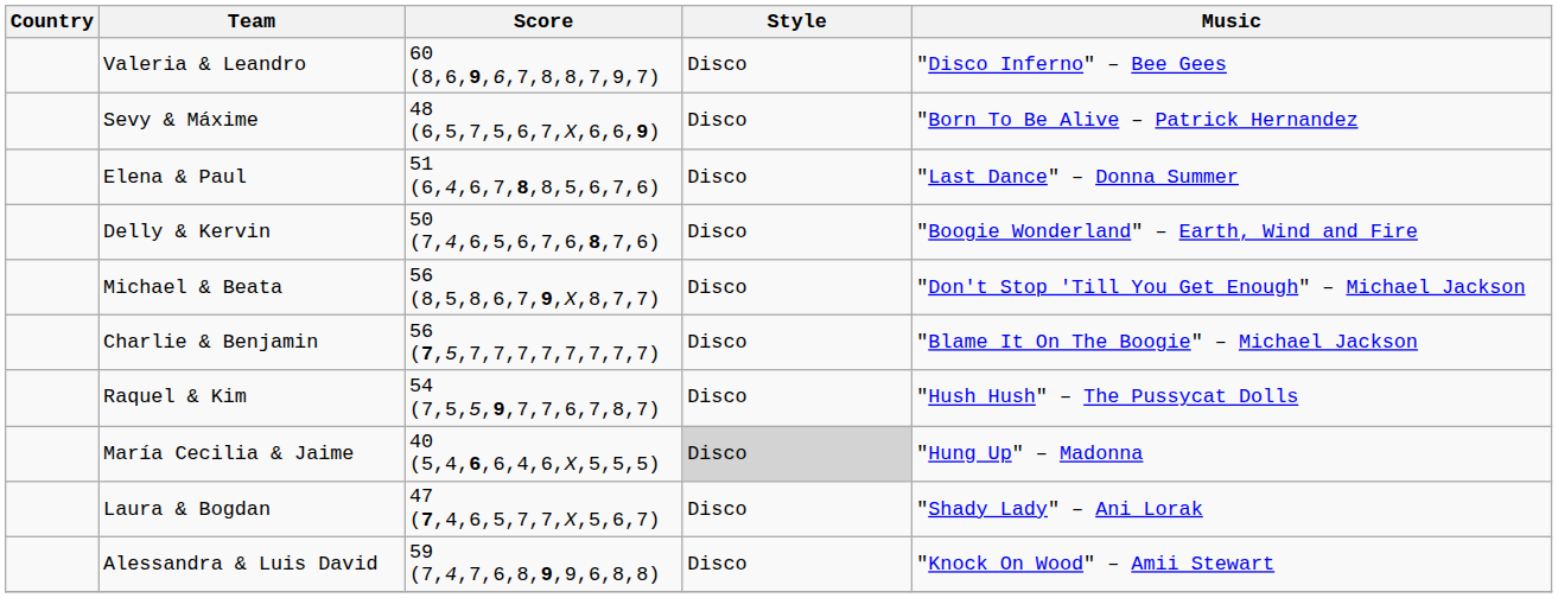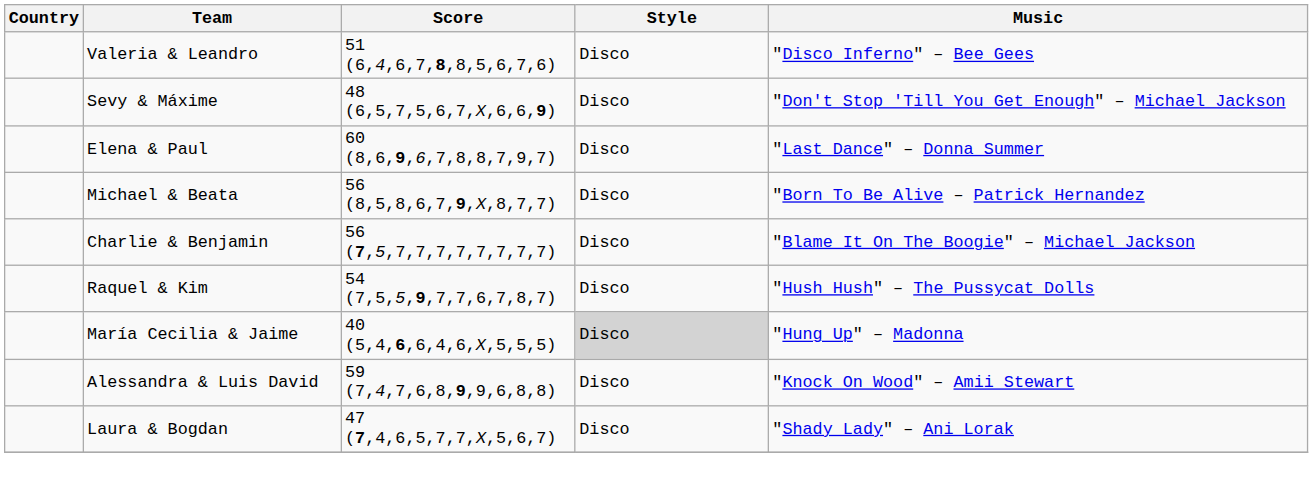 <table class="wikitable" style="width:80%">
 <tr>
 <th style="width:5%;">Country</th>
 <th style="width:20%;">Team</th>
 <th style="width:18%;">Score</th>
 <th style="width:15%;">Style</th>
 <th style="width:60%;">Music</th>
 </tr>
 <tr>
 <td></td>
 <td>Valeria & Leandro</td>
-<td>60 (8,6,<strong>9</strong>,<em>6</em>,7,8,8,7,9,7)</td>
+<td>51 (6,<em>4</em>,6,7,<strong>8</strong>,8,5,6,7,6)</td>
 <td>Disco</td>
 <td>"<a href='#'>Disco Inferno</a>" – <a href='#'>Bee Gees</a></td>
 </tr>
 <tr>
 <td></td>
 <td>Sevy & Máxime</td>
 <td>48 (6,5,7,5,6,7,<em>X</em>,6,6,<strong>9</strong>)</td>
 <td>Disco</td>
-<td>"<a href='#'>Born To Be Alive</a> – <a href='#'>Patrick Hernandez</a></td>
+<td>"<a href='#'>Don't Stop 'Till You Get Enough</a>" – <a href='#'>Michael Jackson</a></td>
 </tr>
 <tr>
 <td></td>
 <td>Elena & Paul</td>
-<td>51 (6,<em>4</em>,6,7,<strong>8</strong>,8,5,6,7,6)</td>
+<td>60 (8,6,<strong>9</strong>,<em>6</em>,7,8,8,7,9,7)</td>
 <td>Disco</td>
 <td>"<a href='#'>Last Dance</a>" – <a href='#'>Donna Summer</a></td>
-</tr>
-<tr>
-<td></td>
-<td>Delly & Kervin</td>
-<td>50 (7,<em>4</em>,6,5,6,7,6,<strong>8</strong>,7,6)</td>
-<td>Disco</td>
-<td>"<a href='#'>Boogie Wonderland</a>" – <a href='#'>Earth, Wind and Fire</a></td>
 </tr>
 <tr>
 <td></td>
 <td>Michael & Beata</td>
 <td>56 (8,5,8,6,7,<strong>9</strong>,<em>X</em>,8,7,7)</td>
 <td>Disco</td>
-<td>"<a href='#'>Don't Stop 'Till You Get Enough</a>" – <a href='#'>Michael Jackson</a></td>
+<td>"<a href='#'>Born To Be Alive</a> – <a href='#'>Patrick Hernandez</a></td>
 </tr>
 <tr>
 <td></td>
 <td>Charlie & Benjamin</td>
 <td>56 (<strong>7</strong>,<em>5</em>,7,7,7,7,7,7,7,7)</td>
 <td>Disco</td>
 <td>"<a href='#'>Blame It On The Boogie</a>" – <a href='#'>Michael Jackson</a></td>
 </tr>
 <tr>
 <td></td>
 <td>Raquel & Kim</td>
 <td>54 (7,5,<em>5</em>,<strong>9</strong>,7,7,6,7,8,7)</td>
 <td>Disco</td>
 <td>"<a href='#'>Hush Hush</a>" – <a href='#'>The Pussycat Dolls</a></td>
 </tr>
 <tr>
 <td></td>
 <td>María Cecilia & Jaime</td>
 <td>40 (5,4,<strong>6</strong>,6,4,6,<em>X</em>,5,5,5)</td>
 <td style="background: lightgrey;">Disco</td>
 <td>"<a href='#'>Hung Up</a>" – <a href='#'>Madonna</a></td>
 </tr>
 <tr>
 <td></td>
+<td>Alessandra & Luis David</td>
+<td>59 (7,<em>4</em>,7,6,8,<strong>9</strong>,9,6,8,8)</td>
+<td>Disco</td>
+<td>"<a href='#'>Knock On Wood</a>" – <a href='#'>Amii Stewart</a></td>
+</tr>
+<tr>
+<td></td>
 <td>Laura & Bogdan</td>
 <td>47 (<strong>7</strong>,4,6,5,7,7,<em>X</em>,5,6,7)</td>
 <td>Disco</td>
 <td>"<a href='#'>Shady Lady</a>" – <a href='#'>Ani Lorak</a></td>
 </tr>
 <tr>
-<td></td>
-<td>Alessandra & Luis David</td>
-<td>59 (7,<em>4</em>,7,6,8,<strong>9</strong>,9,6,8,8)</td>
-<td>Disco</td>
-<td>"<a href='#'>Knock On Wood</a>" – <a href='#'>Amii Stewart</a></td>
-</tr>
-<tr>
 </tr>
 </table>
